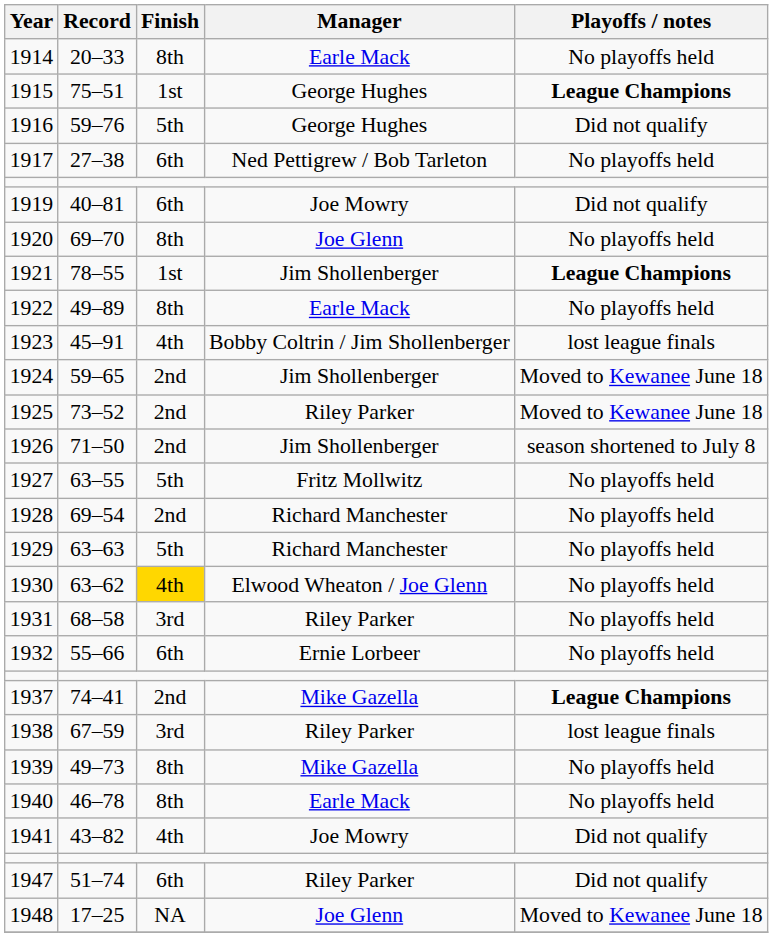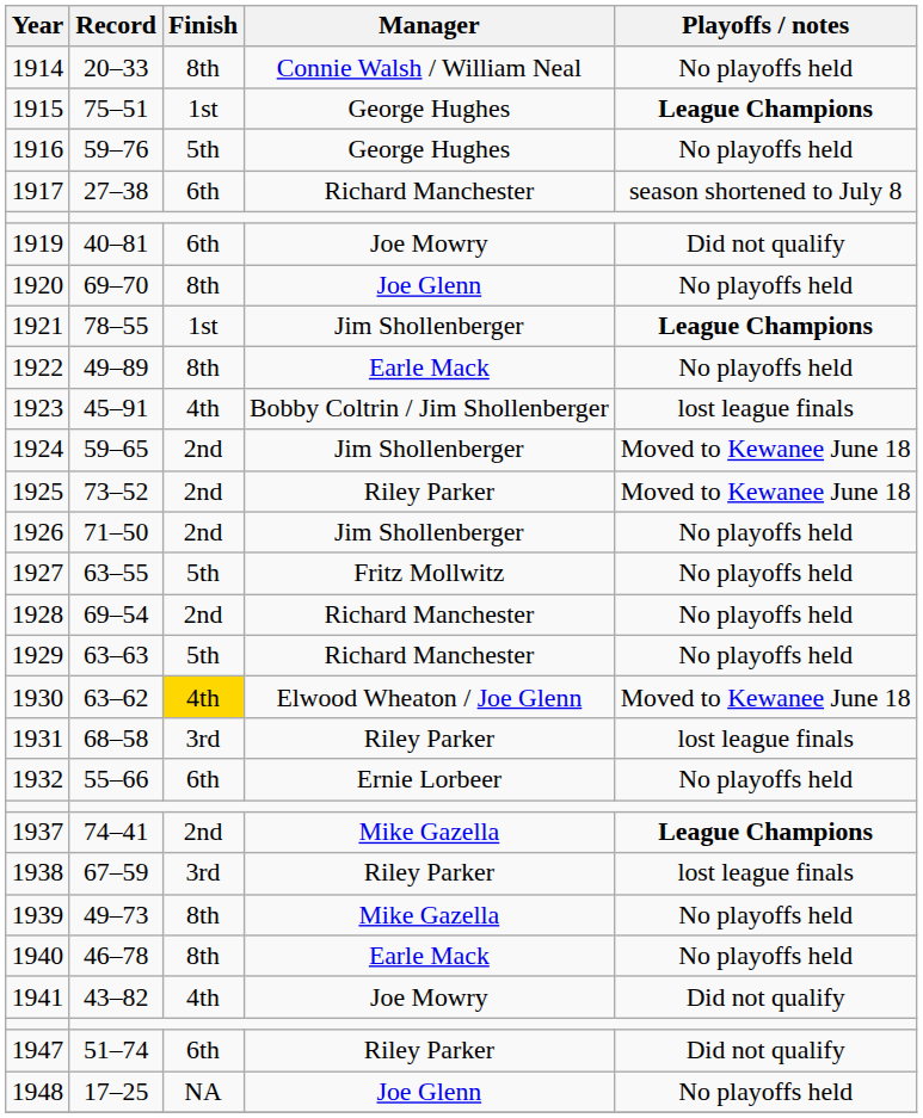 <table class="wikitable">
 <tr>
 <th>Year</th>
 <th>Record</th>
 <th>Finish</th>
 <th>Manager</th>
 <th>Playoffs / notes</th>
 </tr>
 <tr align=center>
 <td>1914</td>
 <td>20–33</td>
 <td>8th</td>
-<td><a href='#'>Earle Mack</a></td>
+<td><a href='#'>Connie Walsh</a> / William Neal</td>
 <td>No playoffs held</td>
 </tr>
 <tr align=center>
 <td>1915</td>
 <td>75–51</td>
 <td>1st</td>
 <td>George Hughes</td>
 <td><strong>League Champions</strong></td>
 </tr>
 <tr align=center>
 <td>1916</td>
 <td>59–76</td>
 <td>5th</td>
 <td>George Hughes</td>
-<td>Did not qualify</td>
+<td>No playoffs held</td>
 </tr>
 <tr align=center>
 <td>1917</td>
 <td>27–38</td>
 <td>6th</td>
-<td>Ned Pettigrew / Bob Tarleton</td>
-<td>No playoffs held</td>
+<td>Richard Manchester</td>
+<td>season shortened to July 8</td>
 </tr>
 <tr align=center>
 <td></td>
 </tr>
 <tr align=center>
 <td>1919</td>
 <td>40–81</td>
 <td>6th</td>
 <td>Joe Mowry</td>
 <td>Did not qualify</td>
 </tr>
 <tr align=center>
 <td>1920</td>
 <td>69–70</td>
 <td>8th</td>
 <td><a href='#'>Joe Glenn</a></td>
 <td>No playoffs held</td>
 </tr>
 <tr align=center>
 <td>1921</td>
 <td>78–55</td>
 <td>1st</td>
 <td>Jim Shollenberger</td>
 <td><strong>League Champions</strong></td>
 </tr>
 <tr align=center>
 <td>1922</td>
 <td>49–89</td>
 <td>8th</td>
 <td><a href='#'>Earle Mack</a></td>
 <td>No playoffs held</td>
 </tr>
 <tr align=center>
 <td>1923</td>
 <td>45–91</td>
 <td>4th</td>
 <td>Bobby Coltrin / Jim Shollenberger</td>
 <td>lost league finals</td>
 </tr>
 <tr align=center>
 <td>1924</td>
 <td>59–65</td>
 <td>2nd</td>
 <td>Jim Shollenberger</td>
 <td>Moved to <a href='#'>Kewanee</a> June 18</td>
 </tr>
 <tr align=center>
 <td>1925</td>
 <td>73–52</td>
 <td>2nd</td>
 <td>Riley Parker</td>
 <td>Moved to <a href='#'>Kewanee</a> June 18</td>
 </tr>
 <tr align=center>
 <td>1926</td>
 <td>71–50</td>
 <td>2nd</td>
 <td>Jim Shollenberger</td>
-<td>season shortened to July 8</td>
+<td>No playoffs held</td>
 </tr>
 <tr align=center>
 <td>1927</td>
 <td>63–55</td>
 <td>5th</td>
 <td>Fritz Mollwitz</td>
 <td>No playoffs held</td>
 </tr>
 <tr align=center>
 <td>1928</td>
 <td>69–54</td>
 <td>2nd</td>
 <td>Richard Manchester</td>
 <td>No playoffs held</td>
 </tr>
 <tr align=center>
 <td>1929</td>
 <td>63–63</td>
 <td>5th</td>
 <td>Richard Manchester</td>
 <td>No playoffs held</td>
 </tr>
 <tr align=center>
 <td>1930</td>
 <td>63–62</td>
 <td style="background: gold;">4th</td>
 <td>Elwood Wheaton / <a href='#'>Joe Glenn</a></td>
-<td>No playoffs held</td>
+<td>Moved to <a href='#'>Kewanee</a> June 18</td>
 </tr>
 <tr align=center>
 <td>1931</td>
 <td>68–58</td>
 <td>3rd</td>
 <td>Riley Parker</td>
-<td>No playoffs held</td>
+<td>lost league finals</td>
 </tr>
 <tr align=center>
 <td>1932</td>
 <td>55–66</td>
 <td>6th</td>
 <td>Ernie Lorbeer</td>
 <td>No playoffs held</td>
 </tr>
 <tr align=center>
 <td></td>
 </tr>
 <tr align=center>
 <td>1937</td>
 <td>74–41</td>
 <td>2nd</td>
 <td><a href='#'>Mike Gazella</a></td>
 <td><strong>League Champions</strong></td>
 </tr>
 <tr align=center>
 <td>1938</td>
 <td>67–59</td>
 <td>3rd</td>
 <td>Riley Parker</td>
 <td>lost league finals</td>
 </tr>
 <tr align=center>
 <td>1939</td>
 <td>49–73</td>
 <td>8th</td>
 <td><a href='#'>Mike Gazella</a></td>
 <td>No playoffs held</td>
 </tr>
 <tr align=center>
 <td>1940</td>
 <td>46–78</td>
 <td>8th</td>
 <td><a href='#'>Earle Mack</a></td>
 <td>No playoffs held</td>
 </tr>
 <tr align=center>
 <td>1941</td>
 <td>43–82</td>
 <td>4th</td>
 <td>Joe Mowry</td>
 <td>Did not qualify</td>
 </tr>
 <tr align=center>
 <td></td>
 </tr>
 <tr align=center>
 <td>1947</td>
 <td>51–74</td>
 <td>6th</td>
 <td>Riley Parker</td>
 <td>Did not qualify</td>
 </tr>
 <tr align=center>
 <td>1948</td>
 <td>17–25</td>
 <td>NA</td>
 <td><a href='#'>Joe Glenn</a></td>
-<td>Moved to <a href='#'>Kewanee</a> June 18</td>
+<td>No playoffs held</td>
 </tr>
 <tr align=center>
 </tr>
 </table>
